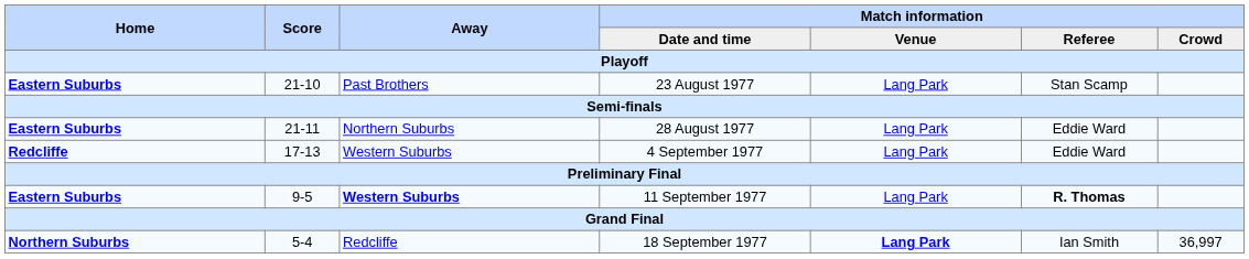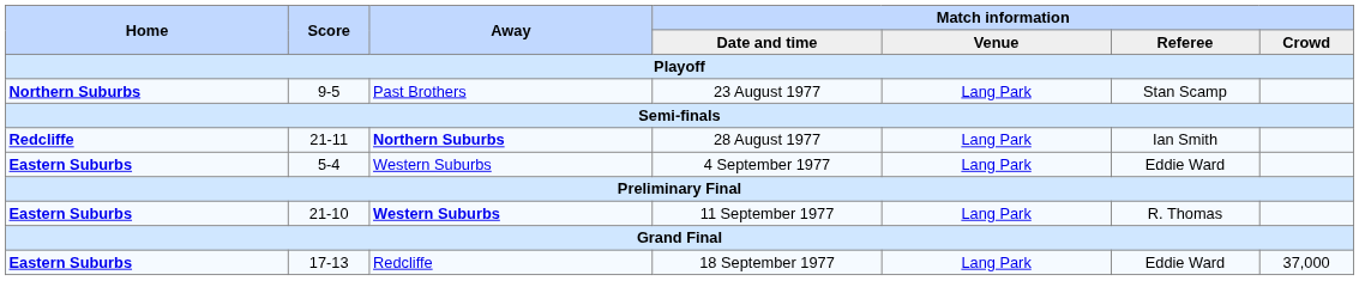 <table border=1 style="border-collapse:collapse; font-size:90%; text-align:center;" cellpadding=3 cellspacing=0 width=100%>
 <tr bgcolor=#C1D8FF>
 <th rowspan=2 width=21%>Home</th>
 <th rowspan=2 width=6%>Score</th>
 <th rowspan=2 width=21%>Away</th>
 <th colspan=6>Match information</th>
 </tr>
 <tr bgcolor=#EFEFEF>
 <th width=17%>Date and time</th>
 <th width=17%>Venue</th>
 <th width=11%>Referee</th>
 <th width=7%>Crowd</th>
 </tr>
 <tr bgcolor="#D0E7FF">
 <td colspan=7><strong>Playoff</strong></td>
 </tr>
 <tr bgcolor=#F5FAFF>
-<td align=left> <strong><a href='#'>Eastern Suburbs</a></strong></td>
-<td>21-10</td>
+<td align=left> <strong><a href='#'>Northern Suburbs</a></strong></td>
+<td>9-5</td>
 <td align=left> <a href='#'>Past Brothers</a></td>
 <td>23 August 1977</td>
 <td><a href='#'>Lang Park</a></td>
 <td>Stan Scamp</td>
 <td></td>
 </tr>
 <tr bgcolor="#D0E7FF">
 <td colspan=7><strong>Semi-finals</strong></td>
 </tr>
 <tr bgcolor=#F5FAFF>
-<td align=left> <strong><a href='#'>Eastern Suburbs</a></strong></td>
+<td align=left> <strong><a href='#'>Redcliffe</a></strong></td>
 <td>21-11</td>
-<td align=left> <a href='#'>Northern Suburbs</a></td>
+<td align=left><strong> <a href='#'>Northern Suburbs</a></strong></td>
 <td>28 August 1977</td>
 <td><a href='#'>Lang Park</a></td>
-<td>Eddie Ward</td>
+<td>Ian Smith</td>
 <td></td>
 </tr>
 <tr bgcolor=#F5FAFF>
-<td align=left> <strong><a href='#'>Redcliffe</a></strong></td>
-<td>17-13</td>
+<td align=left> <strong><a href='#'>Eastern Suburbs</a></strong></td>
+<td>5-4</td>
 <td align=left> <a href='#'>Western Suburbs</a></td>
 <td>4 September 1977</td>
 <td><a href='#'>Lang Park</a></td>
 <td>Eddie Ward</td>
 <td></td>
 </tr>
 <tr bgcolor="#D0E7FF">
 <td colspan=7><strong>Preliminary Final</strong></td>
 </tr>
 <tr bgcolor=#F5FAFF>
 <td align=left> <strong><a href='#'>Eastern Suburbs</a></strong></td>
-<td>9-5</td>
+<td>21-10</td>
 <td align=left><strong> <a href='#'>Western Suburbs</a></strong></td>
 <td>11 September 1977</td>
 <td><a href='#'>Lang Park</a></td>
-<td><strong>R. Thomas</strong></td>
+<td>R. Thomas</td>
 <td></td>
 </tr>
 <tr bgcolor="#D0E7FF">
 <td colspan=7><strong>Grand Final</strong></td>
 </tr>
 <tr bgcolor=#F5FAFF>
-<td align=left> <strong><a href='#'>Northern Suburbs</a></strong></td>
-<td>5-4</td>
+<td align=left> <strong><a href='#'>Eastern Suburbs</a></strong></td>
+<td>17-13</td>
 <td align=left> <a href='#'>Redcliffe</a></td>
 <td>18 September 1977</td>
-<td><strong><a href='#'>Lang Park</a></strong></td>
-<td>Ian Smith</td>
-<td>36,997</td>
+<td><a href='#'>Lang Park</a></td>
+<td>Eddie Ward</td>
+<td>37,000</td>
 </tr>
 </table>
